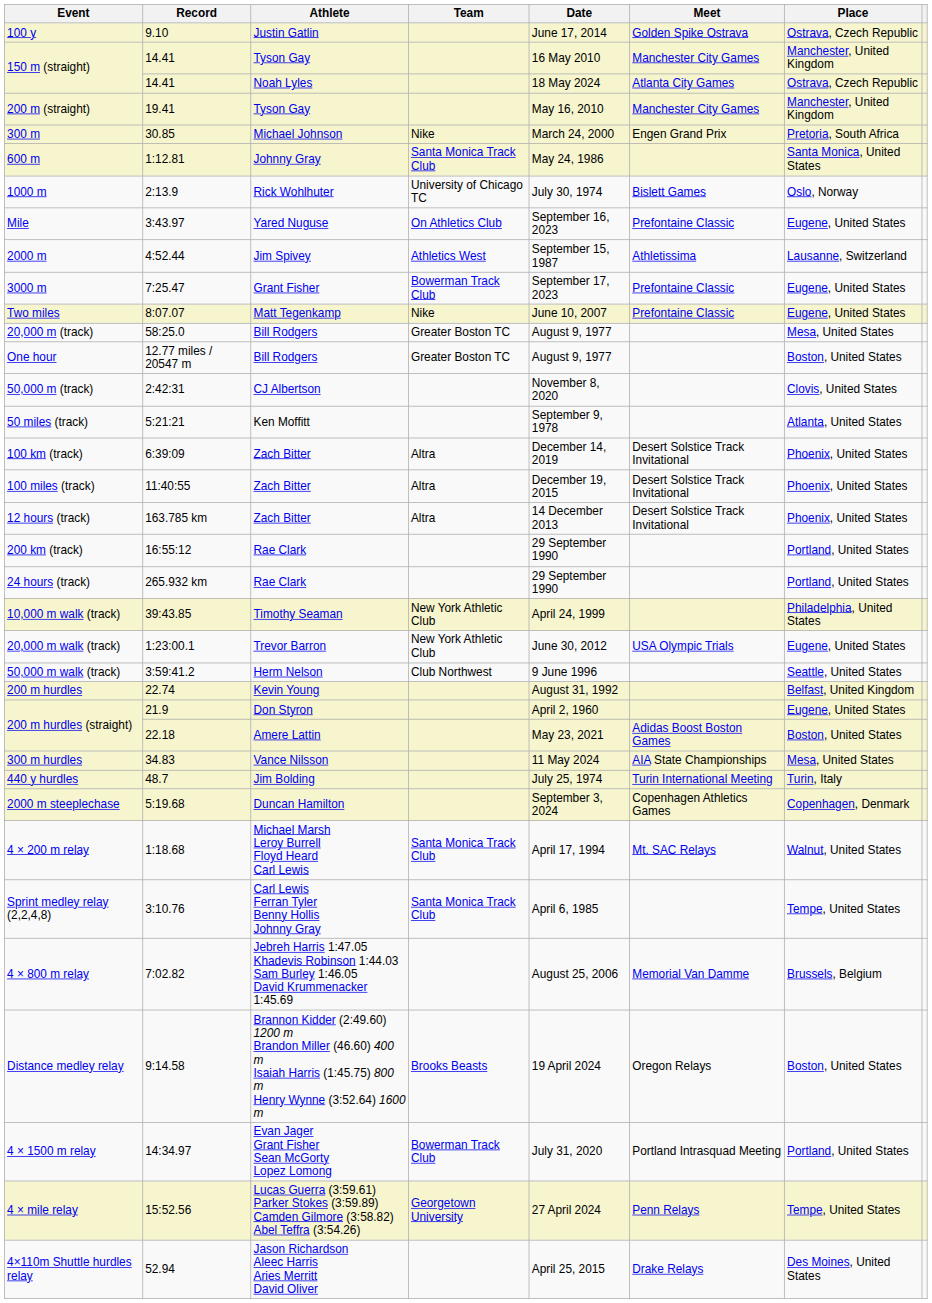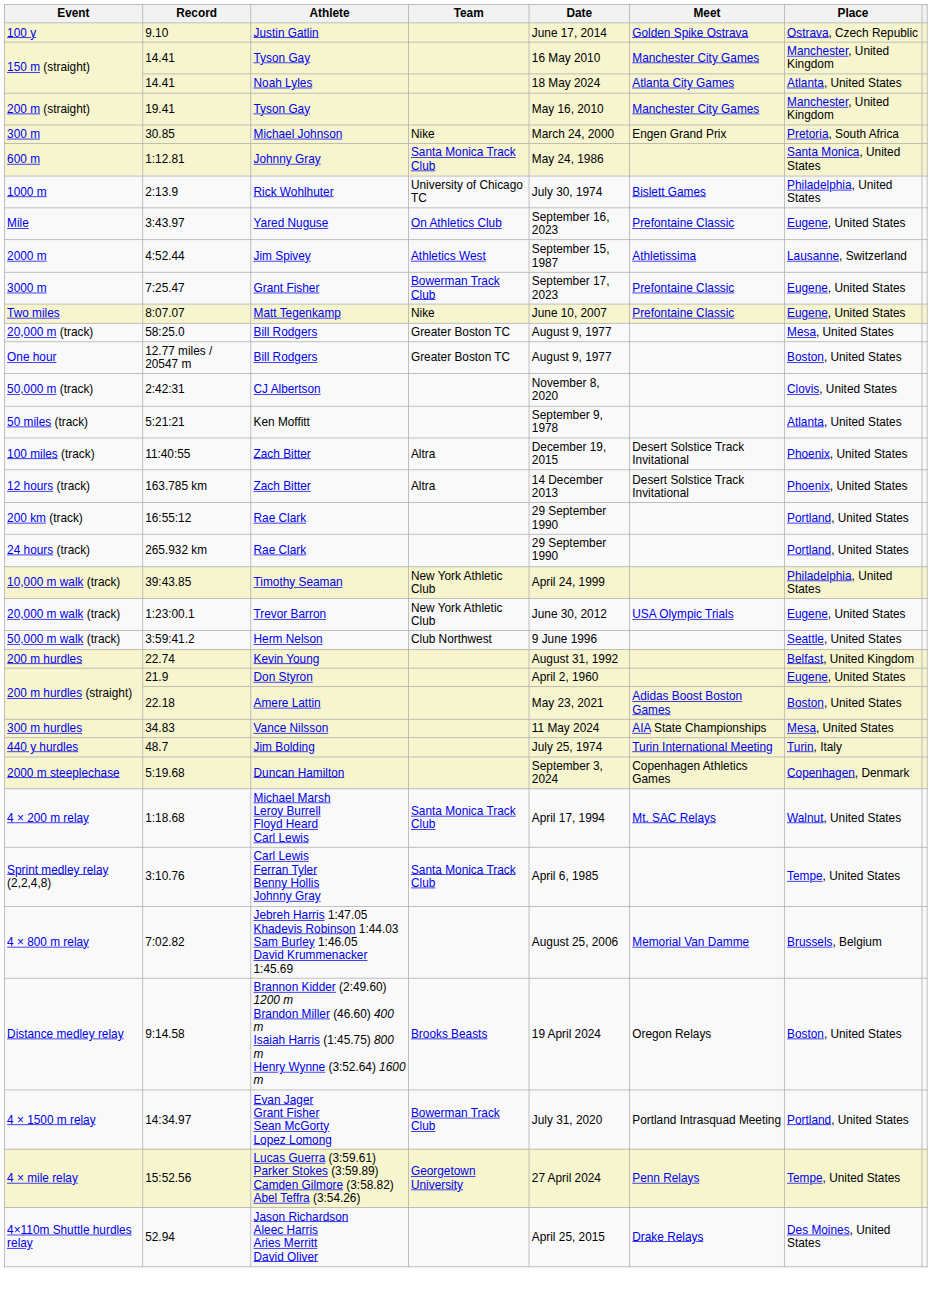 <table class="wikitable">
 <tr>
 <th>Event</th>
 <th>Record</th>
 <th>Athlete</th>
 <th>Team</th>
 <th>Date</th>
 <th>Meet</th>
 <th>Place</th>
 <th></th>
 </tr>
 <tr style="background:#f6F5CE;">
 <td><a href='#'>100 y</a></td>
 <td>9.10 </td>
 <td><a href='#'>Justin Gatlin</a></td>
 <td></td>
 <td>June 17, 2014</td>
 <td><a href='#'>Golden Spike Ostrava</a></td>
 <td><a href='#'>Ostrava</a>, Czech Republic</td>
 <td></td>
 </tr>
 <tr style="background:#f6F5CE;">
 <td rowspan=2><a href='#'>150 m</a> (straight)</td>
 <td>14.41 </td>
 <td><a href='#'>Tyson Gay</a></td>
 <td></td>
 <td>16 May 2010</td>
 <td><a href='#'>Manchester City Games</a></td>
 <td><a href='#'>Manchester</a>, United Kingdom</td>
 <td></td>
 </tr>
 <tr style="background:#f6F5CE;">
 <td>14.41 </td>
 <td><a href='#'>Noah Lyles</a></td>
 <td></td>
 <td>18 May 2024</td>
 <td><a href='#'>Atlanta City Games</a></td>
-<td><a href='#'>Ostrava</a>, Czech Republic</td>
+<td><a href='#'>Atlanta</a>, United States</td>
 <td></td>
 </tr>
 <tr style="background:#f6F5CE;">
 <td><a href='#'>200 m</a> (straight)</td>
 <td>19.41 </td>
 <td><a href='#'>Tyson Gay</a></td>
 <td></td>
 <td>May 16, 2010</td>
 <td><a href='#'>Manchester City Games</a></td>
 <td><a href='#'>Manchester</a>, United Kingdom</td>
 <td></td>
 </tr>
 <tr style="background:#f6F5CE;">
 <td><a href='#'>300 m</a></td>
 <td>30.85 </td>
 <td><a href='#'>Michael Johnson</a></td>
 <td>Nike</td>
 <td>March 24, 2000</td>
 <td>Engen Grand Prix</td>
 <td><a href='#'>Pretoria</a>, South Africa</td>
 <td></td>
 </tr>
 <tr style="background:#f6F5CE;">
 <td><a href='#'>600 m</a></td>
 <td>1:12.81</td>
 <td><a href='#'>Johnny Gray</a></td>
 <td><a href='#'>Santa Monica Track Club</a></td>
 <td>May 24, 1986</td>
 <td></td>
 <td><a href='#'>Santa Monica</a>, United States</td>
 <td></td>
 </tr>
 <tr>
 <td><a href='#'>1000 m</a></td>
 <td>2:13.9</td>
 <td><a href='#'>Rick Wohlhuter</a></td>
 <td>University of Chicago TC</td>
 <td>July 30, 1974</td>
 <td><a href='#'>Bislett Games</a></td>
-<td><a href='#'>Oslo</a>, Norway</td>
+<td><a href='#'>Philadelphia</a>, United States</td>
 <td></td>
 </tr>
 <tr>
 <td><a href='#'>Mile</a></td>
 <td>3:43.97</td>
 <td><a href='#'>Yared Nuguse</a></td>
 <td><a href='#'>On Athletics Club</a></td>
 <td>September 16, 2023</td>
 <td><a href='#'>Prefontaine Classic</a></td>
 <td><a href='#'>Eugene</a>, United States</td>
 <td></td>
 </tr>
 <tr>
 <td><a href='#'>2000 m</a></td>
 <td>4:52.44</td>
 <td><a href='#'>Jim Spivey</a></td>
 <td><a href='#'>Athletics West</a></td>
 <td>September 15, 1987</td>
 <td><a href='#'>Athletissima</a></td>
 <td><a href='#'>Lausanne</a>, Switzerland</td>
 <td></td>
 </tr>
 <tr>
 <td><a href='#'>3000 m</a></td>
 <td>7:25.47</td>
 <td><a href='#'>Grant Fisher</a></td>
 <td><a href='#'>Bowerman Track Club</a></td>
 <td>September 17, 2023</td>
 <td><a href='#'>Prefontaine Classic</a></td>
 <td><a href='#'>Eugene</a>, United States</td>
 <td></td>
 </tr>
 <tr style="background:#f6F5CE;">
 <td><a href='#'>Two miles</a></td>
 <td>8:07.07</td>
 <td><a href='#'>Matt Tegenkamp</a></td>
 <td>Nike</td>
 <td>June 10, 2007</td>
 <td><a href='#'>Prefontaine Classic</a></td>
 <td><a href='#'>Eugene</a>, United States</td>
 <td></td>
 </tr>
 <tr>
 <td><a href='#'>20,000 m</a> (track)</td>
 <td>58:25.0</td>
 <td><a href='#'>Bill Rodgers</a></td>
 <td>Greater Boston TC</td>
 <td>August 9, 1977</td>
 <td></td>
 <td><a href='#'>Mesa</a>, United States</td>
 <td></td>
 </tr>
 <tr>
 <td><a href='#'>One hour</a></td>
 <td>12.77 miles / 20547 m</td>
 <td><a href='#'>Bill Rodgers</a></td>
 <td>Greater Boston TC</td>
 <td>August 9, 1977</td>
 <td></td>
 <td><a href='#'>Boston</a>, United States</td>
 <td></td>
 </tr>
 <tr>
 <td><a href='#'>50,000 m</a> (track)</td>
 <td>2:42:31</td>
 <td><a href='#'>CJ Albertson</a></td>
 <td></td>
 <td>November 8, 2020</td>
 <td></td>
 <td><a href='#'>Clovis</a>, United States</td>
 <td></td>
 </tr>
 <tr>
 <td><a href='#'>50 miles</a> (track)</td>
 <td>5:21:21</td>
 <td>Ken Moffitt</td>
 <td></td>
 <td>September 9, 1978</td>
 <td></td>
 <td><a href='#'>Atlanta</a>, United States</td>
-<td></td>
-</tr>
-<tr>
-<td><a href='#'>100 km</a> (track)</td>
-<td>6:39:09</td>
-<td><a href='#'>Zach Bitter</a></td>
-<td>Altra</td>
-<td>December 14, 2019</td>
-<td>Desert Solstice Track Invitational</td>
-<td><a href='#'>Phoenix</a>, United States</td>
 <td></td>
 </tr>
 <tr>
 <td><a href='#'>100 miles</a> (track)</td>
 <td>11:40:55</td>
 <td><a href='#'>Zach Bitter</a></td>
 <td>Altra</td>
 <td>December 19, 2015</td>
 <td>Desert Solstice Track Invitational</td>
 <td><a href='#'>Phoenix</a>, United States</td>
 <td></td>
 </tr>
 <tr>
 <td><a href='#'>12 hours</a> (track)</td>
 <td>163.785 km</td>
 <td><a href='#'>Zach Bitter</a></td>
 <td>Altra</td>
 <td>14 December 2013</td>
 <td>Desert Solstice Track Invitational</td>
 <td><a href='#'>Phoenix</a>, United States</td>
 <td></td>
 </tr>
 <tr>
 <td><a href='#'>200 km</a> (track)</td>
 <td>16:55:12</td>
 <td><a href='#'>Rae Clark</a></td>
 <td></td>
 <td>29 September 1990</td>
 <td></td>
 <td><a href='#'>Portland</a>, United States</td>
 <td></td>
 </tr>
 <tr>
 <td><a href='#'>24 hours</a> (track)</td>
 <td>265.932 km</td>
 <td><a href='#'>Rae Clark</a></td>
 <td></td>
 <td>29 September 1990</td>
 <td></td>
 <td><a href='#'>Portland</a>, United States</td>
 <td></td>
 </tr>
 <tr style="background:#f6F5CE;">
 <td><a href='#'>10,000 m walk</a> (track)</td>
 <td>39:43.85</td>
 <td><a href='#'>Timothy Seaman</a></td>
 <td>New York Athletic Club</td>
 <td>April 24, 1999</td>
 <td></td>
 <td><a href='#'>Philadelphia</a>, United States</td>
 <td></td>
 </tr>
 <tr>
 <td><a href='#'>20,000 m walk</a> (track)</td>
 <td>1:23:00.1</td>
 <td><a href='#'>Trevor Barron</a></td>
 <td>New York Athletic Club</td>
 <td>June 30, 2012</td>
 <td><a href='#'>USA Olympic Trials</a></td>
 <td><a href='#'>Eugene</a>, United States</td>
 <td></td>
 </tr>
 <tr>
 <td><a href='#'>50,000 m walk</a> (track)</td>
 <td>3:59:41.2</td>
 <td><a href='#'>Herm Nelson</a></td>
 <td>Club Northwest</td>
 <td>9 June 1996</td>
 <td></td>
 <td><a href='#'>Seattle</a>, United States</td>
 <td></td>
 </tr>
 <tr style="background:#f6F5CE;">
 <td><a href='#'>200 m hurdles</a></td>
 <td>22.74 </td>
 <td><a href='#'>Kevin Young</a></td>
 <td></td>
 <td>August 31, 1992</td>
 <td></td>
 <td><a href='#'>Belfast</a>, United Kingdom</td>
 <td></td>
 </tr>
 <tr style="background:#f6F5CE;">
 <td rowspan="2"><a href='#'>200 m hurdles</a> (straight)</td>
 <td>21.9  </td>
 <td><a href='#'>Don Styron</a></td>
 <td></td>
 <td>April 2, 1960</td>
 <td></td>
 <td><a href='#'>Eugene</a>, United States</td>
 <td></td>
 </tr>
 <tr style="background:#f6F5CE;">
 <td>22.18 </td>
 <td><a href='#'>Amere Lattin</a></td>
 <td></td>
 <td>May 23, 2021</td>
 <td><a href='#'>Adidas Boost Boston Games</a></td>
 <td><a href='#'>Boston</a>, United States</td>
 <td></td>
 </tr>
 <tr style="background:#f6F5CE;">
 <td><a href='#'>300 m hurdles</a></td>
 <td>34.83</td>
 <td><a href='#'>Vance Nilsson</a></td>
 <td></td>
 <td>11 May 2024</td>
 <td><a href='#'>AIA</a> State Championships</td>
 <td><a href='#'>Mesa</a>, United States</td>
 <td></td>
 </tr>
 <tr style="background:#f6F5CE;">
 <td><a href='#'>440 y hurdles</a></td>
 <td>48.7</td>
 <td><a href='#'>Jim Bolding</a></td>
 <td></td>
 <td>July 25, 1974</td>
 <td><a href='#'>Turin International Meeting</a></td>
 <td><a href='#'>Turin</a>, Italy</td>
 <td></td>
 </tr>
 <tr style="background:#f6F5CE;">
 <td><a href='#'>2000 m steeplechase</a></td>
 <td>5:19.68</td>
 <td><a href='#'>Duncan Hamilton</a></td>
 <td></td>
 <td>September 3, 2024</td>
 <td>Copenhagen Athletics Games</td>
 <td><a href='#'>Copenhagen</a>, Denmark</td>
 <td></td>
 </tr>
 <tr>
 <td><a href='#'>4 × 200 m relay</a></td>
 <td>1:18.68</td>
 <td><a href='#'>Michael Marsh</a><br><a href='#'>Leroy Burrell</a><br><a href='#'>Floyd Heard</a><br><a href='#'>Carl Lewis</a></td>
 <td><a href='#'>Santa Monica Track Club</a></td>
 <td>April 17, 1994</td>
 <td><a href='#'>Mt. SAC Relays</a></td>
 <td><a href='#'>Walnut</a>, United States</td>
 <td></td>
 </tr>
 <tr>
 <td><a href='#'>Sprint medley relay</a> (2,2,4,8)</td>
 <td>3:10.76</td>
 <td><a href='#'>Carl Lewis</a><br><a href='#'>Ferran Tyler</a><br><a href='#'>Benny Hollis</a><br><a href='#'>Johnny Gray</a></td>
 <td><a href='#'>Santa Monica Track Club</a></td>
 <td>April 6, 1985</td>
 <td></td>
 <td><a href='#'>Tempe</a>, United States</td>
 <td></td>
 </tr>
 <tr>
 <td><a href='#'>4 × 800 m relay</a></td>
 <td>7:02.82</td>
 <td><a href='#'>Jebreh Harris</a> 1:47.05<br><a href='#'>Khadevis Robinson</a> 1:44.03<br><a href='#'>Sam Burley</a> 1:46.05<br><a href='#'>David Krummenacker</a> 1:45.69</td>
 <td></td>
 <td>August 25, 2006</td>
 <td><a href='#'>Memorial Van Damme</a></td>
 <td><a href='#'>Brussels</a>, Belgium</td>
 <td></td>
 </tr>
 <tr>
 <td><a href='#'>Distance medley relay</a></td>
 <td>9:14.58</td>
 <td><a href='#'>Brannon Kidder</a> (2:49.60) <em>1200 m</em><br><a href='#'>Brandon Miller</a> (46.60) <em>400 m</em><br><a href='#'>Isaiah Harris</a> (1:45.75) <em>800 m</em><br><a href='#'>Henry Wynne</a> (3:52.64) <em>1600 m</em></td>
 <td><a href='#'>Brooks Beasts</a></td>
 <td>19 April 2024</td>
 <td>Oregon Relays</td>
 <td><a href='#'>Boston</a>, United States</td>
 <td></td>
 </tr>
 <tr>
 <td><a href='#'>4 × 1500 m relay</a></td>
 <td>14:34.97</td>
 <td><a href='#'>Evan Jager</a><br><a href='#'>Grant Fisher</a><br><a href='#'>Sean McGorty</a><br><a href='#'>Lopez Lomong</a></td>
 <td><a href='#'>Bowerman Track Club</a></td>
 <td>July 31, 2020</td>
 <td>Portland Intrasquad Meeting</td>
 <td><a href='#'>Portland</a>, United States</td>
 <td></td>
 </tr>
 <tr style="background:#f6F5CE;">
 <td><a href='#'>4 × mile relay</a></td>
 <td>15:52.56</td>
 <td><a href='#'>Lucas Guerra</a> (3:59.61)<br><a href='#'>Parker Stokes</a> (3:59.89)<br><a href='#'>Camden Gilmore</a> (3:58.82)<br><a href='#'>Abel Teffra</a> (3:54.26)</td>
 <td><a href='#'>Georgetown University</a></td>
 <td>27 April 2024</td>
 <td><a href='#'>Penn Relays</a></td>
 <td><a href='#'>Tempe</a>, United States</td>
 <td></td>
 </tr>
 <tr>
 <td><a href='#'>4×110m Shuttle hurdles relay</a></td>
 <td>52.94</td>
 <td><a href='#'>Jason Richardson</a><br><a href='#'>Aleec Harris</a><br><a href='#'>Aries Merritt</a><br><a href='#'>David Oliver</a></td>
 <td></td>
 <td>April 25, 2015</td>
 <td><a href='#'>Drake Relays</a></td>
 <td><a href='#'>Des Moines</a>, United States</td>
 <td></td>
 </tr>
 </table>
